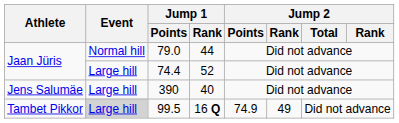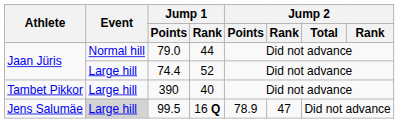 <table class="wikitable" style="font-size:90%">
 <tr>
 <th rowspan="2">Athlete</th>
 <th rowspan="2">Event</th>
 <th colspan="2">Jump 1</th>
 <th colspan="4">Jump 2</th>
 </tr>
 <tr>
 <th>Points</th>
 <th>Rank</th>
 <th>Points</th>
 <th>Rank</th>
 <th>Total</th>
 <th>Rank</th>
 </tr>
 <tr align="center">
 <td align="left" rowspan=2><a href='#'>Jaan Jüris</a></td>
 <td align="left"><a href='#'>Normal hill</a></td>
 <td>79.0</td>
 <td>44</td>
 <td colspan=5>Did not advance</td>
 </tr>
 <tr align="center">
 <td align="left"><a href='#'>Large hill</a></td>
 <td>74.4</td>
 <td>52</td>
 <td colspan=5>Did not advance</td>
 </tr>
 <tr align="center">
-<td align="left"><a href='#'>Jens Salumäe</a></td>
+<td align="left"><a href='#'>Tambet Pikkor</a></td>
 <td align="left"><a href='#'>Large hill</a></td>
 <td>390</td>
 <td>40</td>
 <td colspan=5>Did not advance</td>
 </tr>
 <tr align="center">
-<td align="left"><a href='#'>Tambet Pikkor</a></td>
+<td align="left"><a href='#'>Jens Salumäe</a></td>
 <td align="left" style="background: lightgrey;"><a href='#'>Large hill</a></td>
 <td>99.5</td>
 <td>16 <strong>Q</strong></td>
-<td>74.9</td>
-<td>49</td>
+<td>78.9</td>
+<td>47</td>
 <td colspan=3>Did not advance</td>
 </tr>
 </table>
